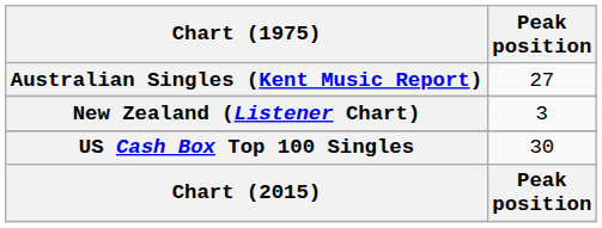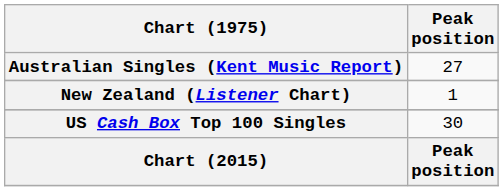 <table class="wikitable sortable plainrowheaders">
 <tr>
 <th scope="col">Chart (1975)</th>
 <th scope="col">Peak<br>position</th>
 </tr>
 <tr>
 <th scope="row">Australian Singles (<a href='#'>Kent Music Report</a>)</th>
 <td align="center">27</td>
 </tr>
 <tr>
 </tr>
 <tr>
 </tr>
 <tr>
 </tr>
 <tr>
 <th scope="row">New Zealand (<em><a href='#'>Listener</a></em> Chart)</th>
-<td style="text-align:center;">3</td>
+<td style="text-align:center;">1</td>
 </tr>
 <tr>
 </tr>
 <tr>
 </tr>
 <tr>
 </tr>
 <tr>
 <th scope="row">US <em><a href='#'>Cash Box</a></em> Top 100 Singles</th>
 <td align="center">30</td>
 </tr>
 <tr>
 <th scope="col">Chart (2015)</th>
 <th scope="col">Peak<br>position</th>
 </tr>
 <tr>
 </tr>
 </table>
